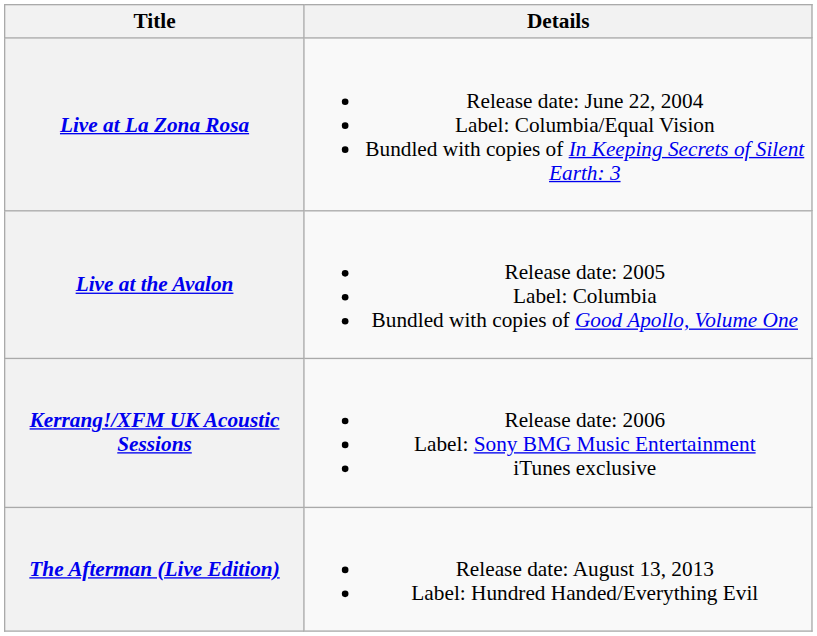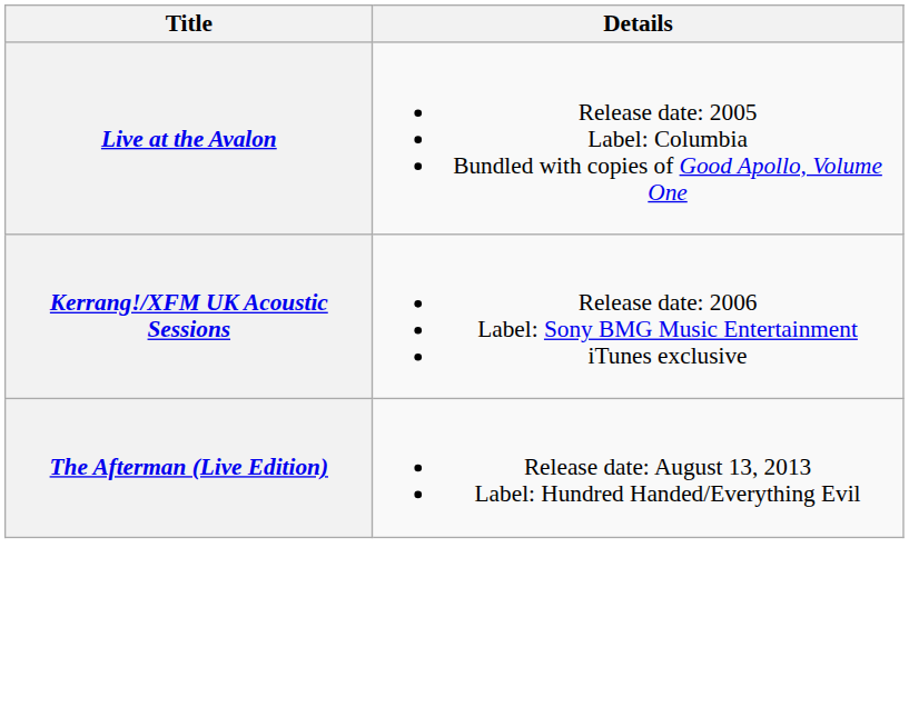 <table class="wikitable plainrowheaders" style="text-align:center;">
 <tr>
 <th>Title</th>
 <th>Details</th>
-</tr>
-<tr>
-<th scope="row"><em><a href='#'>Live at La Zona Rosa</a></em></th>
-<td><br><ul><li>Release date: June 22, 2004</li><li>Label: Columbia/Equal Vision</li><li>Bundled with copies of <em><a href='#'>In Keeping Secrets of Silent Earth: 3</a></em></li></ul></td>
 </tr>
 <tr>
 <th scope="row"><em><a href='#'>Live at the Avalon</a></em></th>
 <td><br><ul><li>Release date: 2005</li><li>Label: Columbia</li><li>Bundled with copies of <em><a href='#'>Good Apollo, Volume One</a></em></li></ul></td>
 </tr>
 <tr>
 <th scope="row"><em><a href='#'>Kerrang!/XFM UK Acoustic Sessions</a></em></th>
 <td><br><ul><li>Release date: 2006</li><li>Label: <a href='#'>Sony BMG Music Entertainment</a></li><li>iTunes exclusive</li></ul></td>
 </tr>
 <tr>
 <th scope="row"><em><a href='#'>The Afterman (Live Edition)</a></em></th>
 <td><br><ul><li>Release date: August 13, 2013</li><li>Label: Hundred Handed/Everything Evil</li></ul></td>
 </tr>
 </table>
